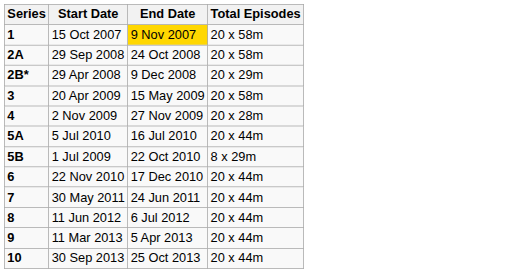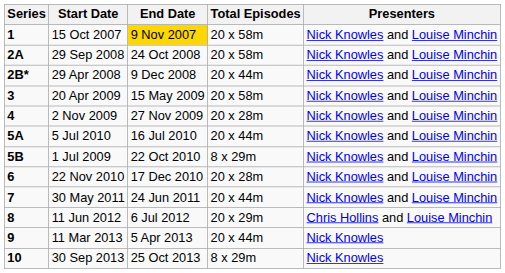 <table class="wikitable">
 <tr>
 <th>Series</th>
 <th>Start Date</th>
 <th>End Date</th>
 <th>Total Episodes</th>
+<th>Presenters</th>
 </tr>
 <tr>
 <td><strong>1</strong></td>
 <td>15 Oct 2007</td>
 <td style="background: gold;">9 Nov 2007</td>
 <td>20 x 58m</td>
+<td><a href='#'>Nick Knowles</a> and <a href='#'>Louise Minchin</a></td>
 </tr>
 <tr>
 <td><strong>2A</strong></td>
 <td>29 Sep 2008</td>
 <td>24 Oct 2008</td>
 <td>20 x 58m</td>
+<td><a href='#'>Nick Knowles</a> and <a href='#'>Louise Minchin</a></td>
 </tr>
 <tr>
 <td><strong>2B*</strong></td>
 <td>29 Apr 2008</td>
 <td>9 Dec 2008</td>
-<td>20 x 29m</td>
+<td>20 x 44m</td>
+<td><a href='#'>Nick Knowles</a> and <a href='#'>Louise Minchin</a></td>
 </tr>
 <tr>
 <td><strong>3</strong></td>
 <td>20 Apr 2009</td>
 <td>15 May 2009</td>
 <td>20 x 58m</td>
+<td><a href='#'>Nick Knowles</a> and <a href='#'>Louise Minchin</a></td>
 </tr>
 <tr>
 <td><strong>4</strong></td>
 <td>2 Nov 2009</td>
 <td>27 Nov 2009</td>
 <td>20 x 28m</td>
+<td><a href='#'>Nick Knowles</a> and <a href='#'>Louise Minchin</a></td>
 </tr>
 <tr>
 <td><strong>5A</strong></td>
 <td>5 Jul 2010</td>
 <td>16 Jul 2010</td>
 <td>20 x 44m</td>
+<td><a href='#'>Nick Knowles</a> and <a href='#'>Louise Minchin</a></td>
 </tr>
 <tr>
 <td><strong>5B</strong></td>
 <td>1 Jul 2009</td>
 <td>22 Oct 2010</td>
 <td>8 x 29m</td>
+<td><a href='#'>Nick Knowles</a> and <a href='#'>Louise Minchin</a></td>
 </tr>
 <tr>
 <td><strong>6</strong></td>
 <td>22 Nov 2010</td>
 <td>17 Dec 2010</td>
-<td>20 x 44m</td>
+<td>20 x 28m</td>
+<td><a href='#'>Nick Knowles</a> and <a href='#'>Louise Minchin</a></td>
 </tr>
 <tr>
 <td><strong>7</strong></td>
 <td>30 May 2011</td>
 <td>24 Jun 2011</td>
 <td>20 x 44m</td>
+<td><a href='#'>Nick Knowles</a> and <a href='#'>Louise Minchin</a></td>
 </tr>
 <tr>
 <td><strong>8</strong></td>
 <td>11 Jun 2012</td>
 <td>6 Jul 2012</td>
-<td>20 x 44m</td>
+<td>20 x 29m</td>
+<td><a href='#'>Chris Hollins</a> and <a href='#'>Louise Minchin</a></td>
 </tr>
 <tr>
 <td><strong>9</strong></td>
 <td>11 Mar 2013</td>
 <td>5 Apr 2013</td>
 <td>20 x 44m</td>
+<td><a href='#'>Nick Knowles</a></td>
 </tr>
 <tr>
 <td><strong>10</strong></td>
 <td>30 Sep 2013</td>
 <td>25 Oct 2013</td>
-<td>20 x 44m</td>
+<td>8 x 29m</td>
+<td><a href='#'>Nick Knowles</a></td>
 </tr>
 </table>
